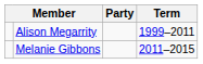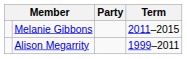 <table class="wikitable">
 <tr>
 <th colspan="2">Member</th>
 <th>Party</th>
 <th>Term</th>
 </tr>
 <tr>
 <td> </td>
+<td><a href='#'>Melanie Gibbons</a></td>
+<td></td>
+<td><a href='#'>2011</a>–2015</td>
+</tr>
+<tr>
+<td> </td>
 <td><a href='#'>Alison Megarrity</a></td>
 <td></td>
 <td><a href='#'>1999</a>–2011</td>
 </tr>
-<tr>
-<td> </td>
-<td><a href='#'>Melanie Gibbons</a></td>
-<td></td>
-<td><a href='#'>2011</a>–2015</td>
-</tr>
 </table>
